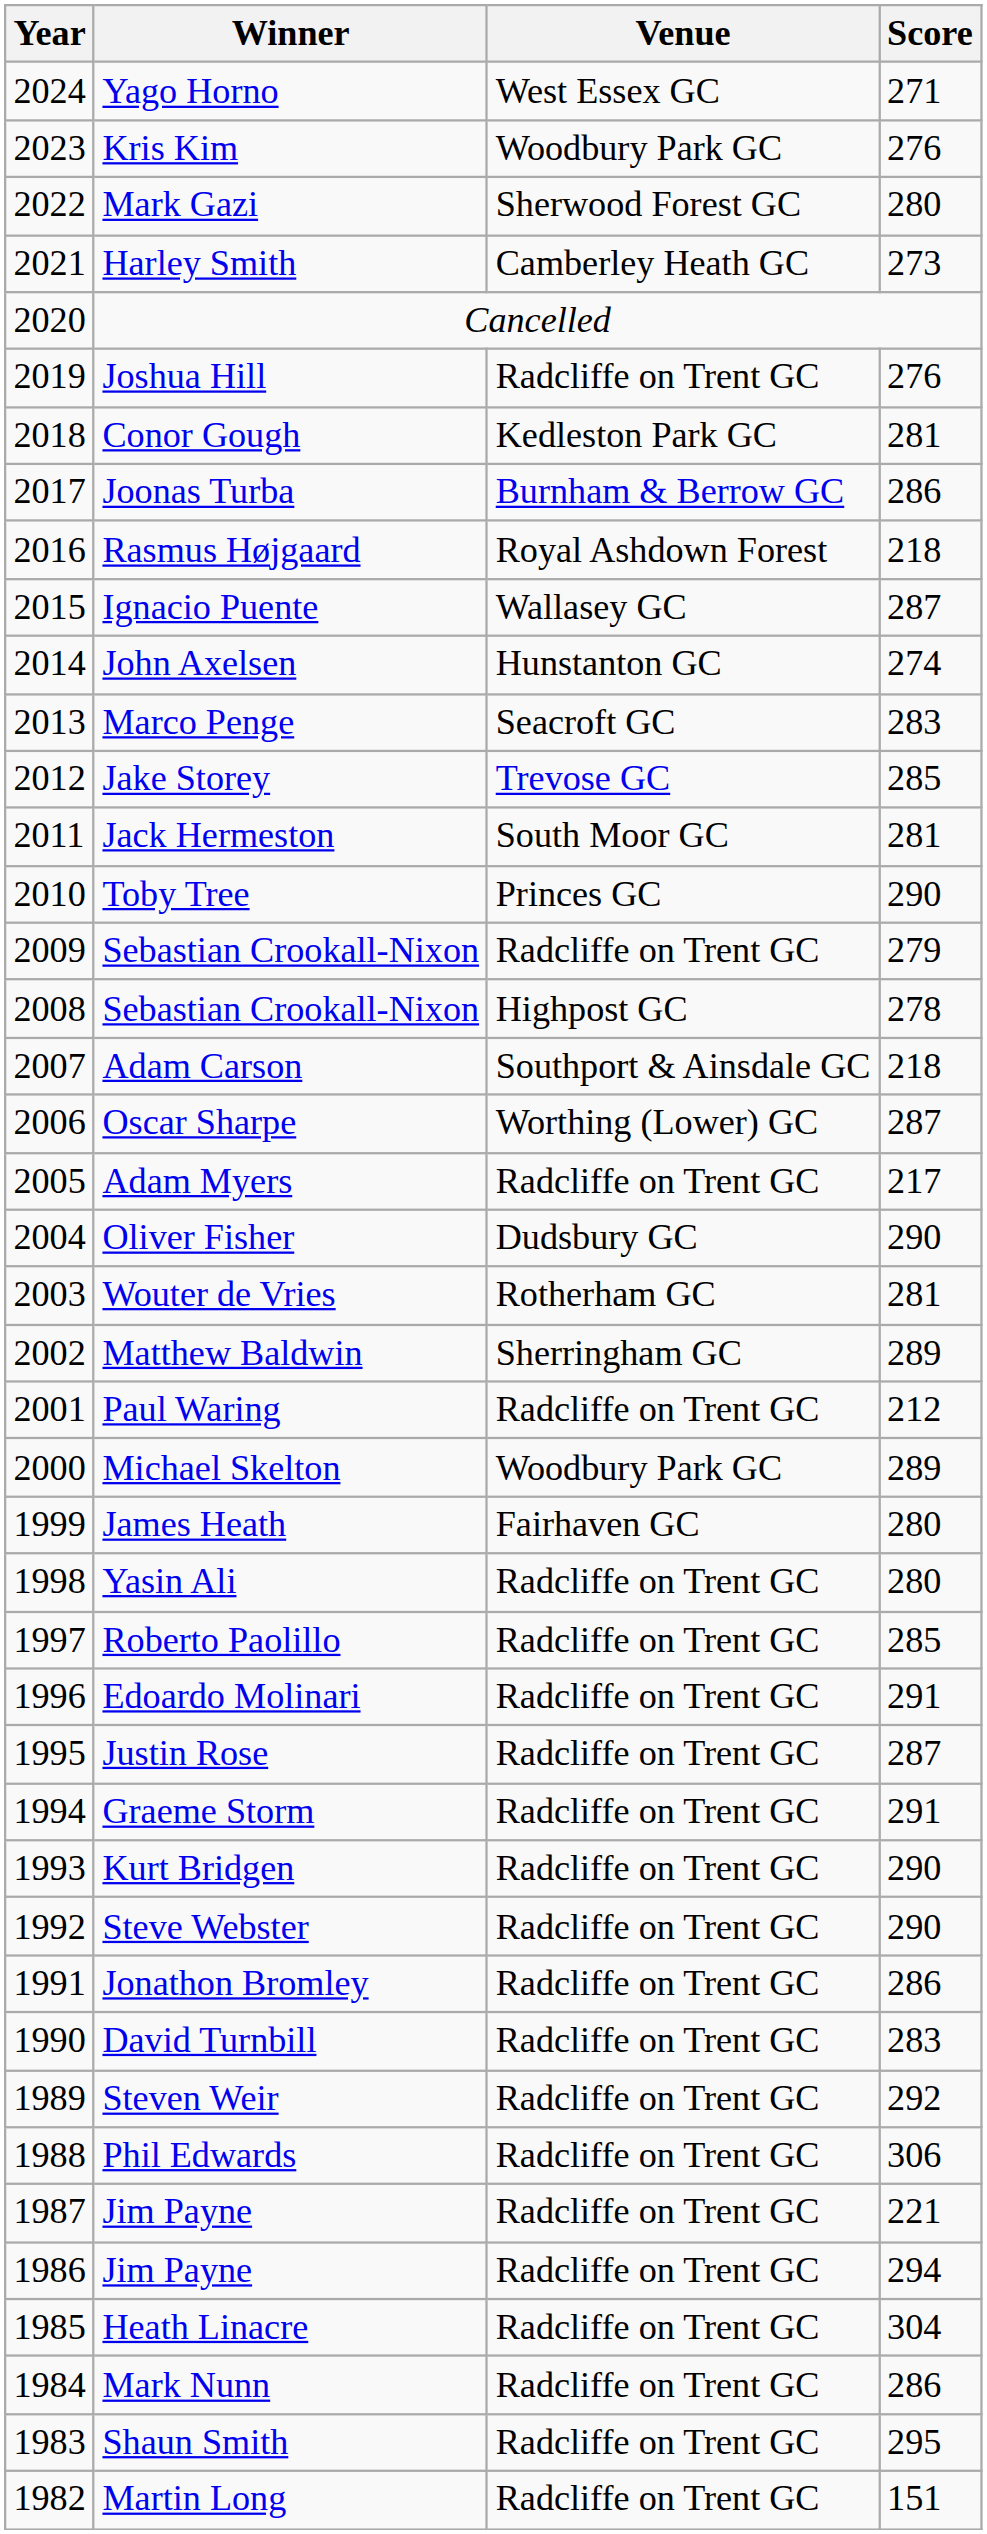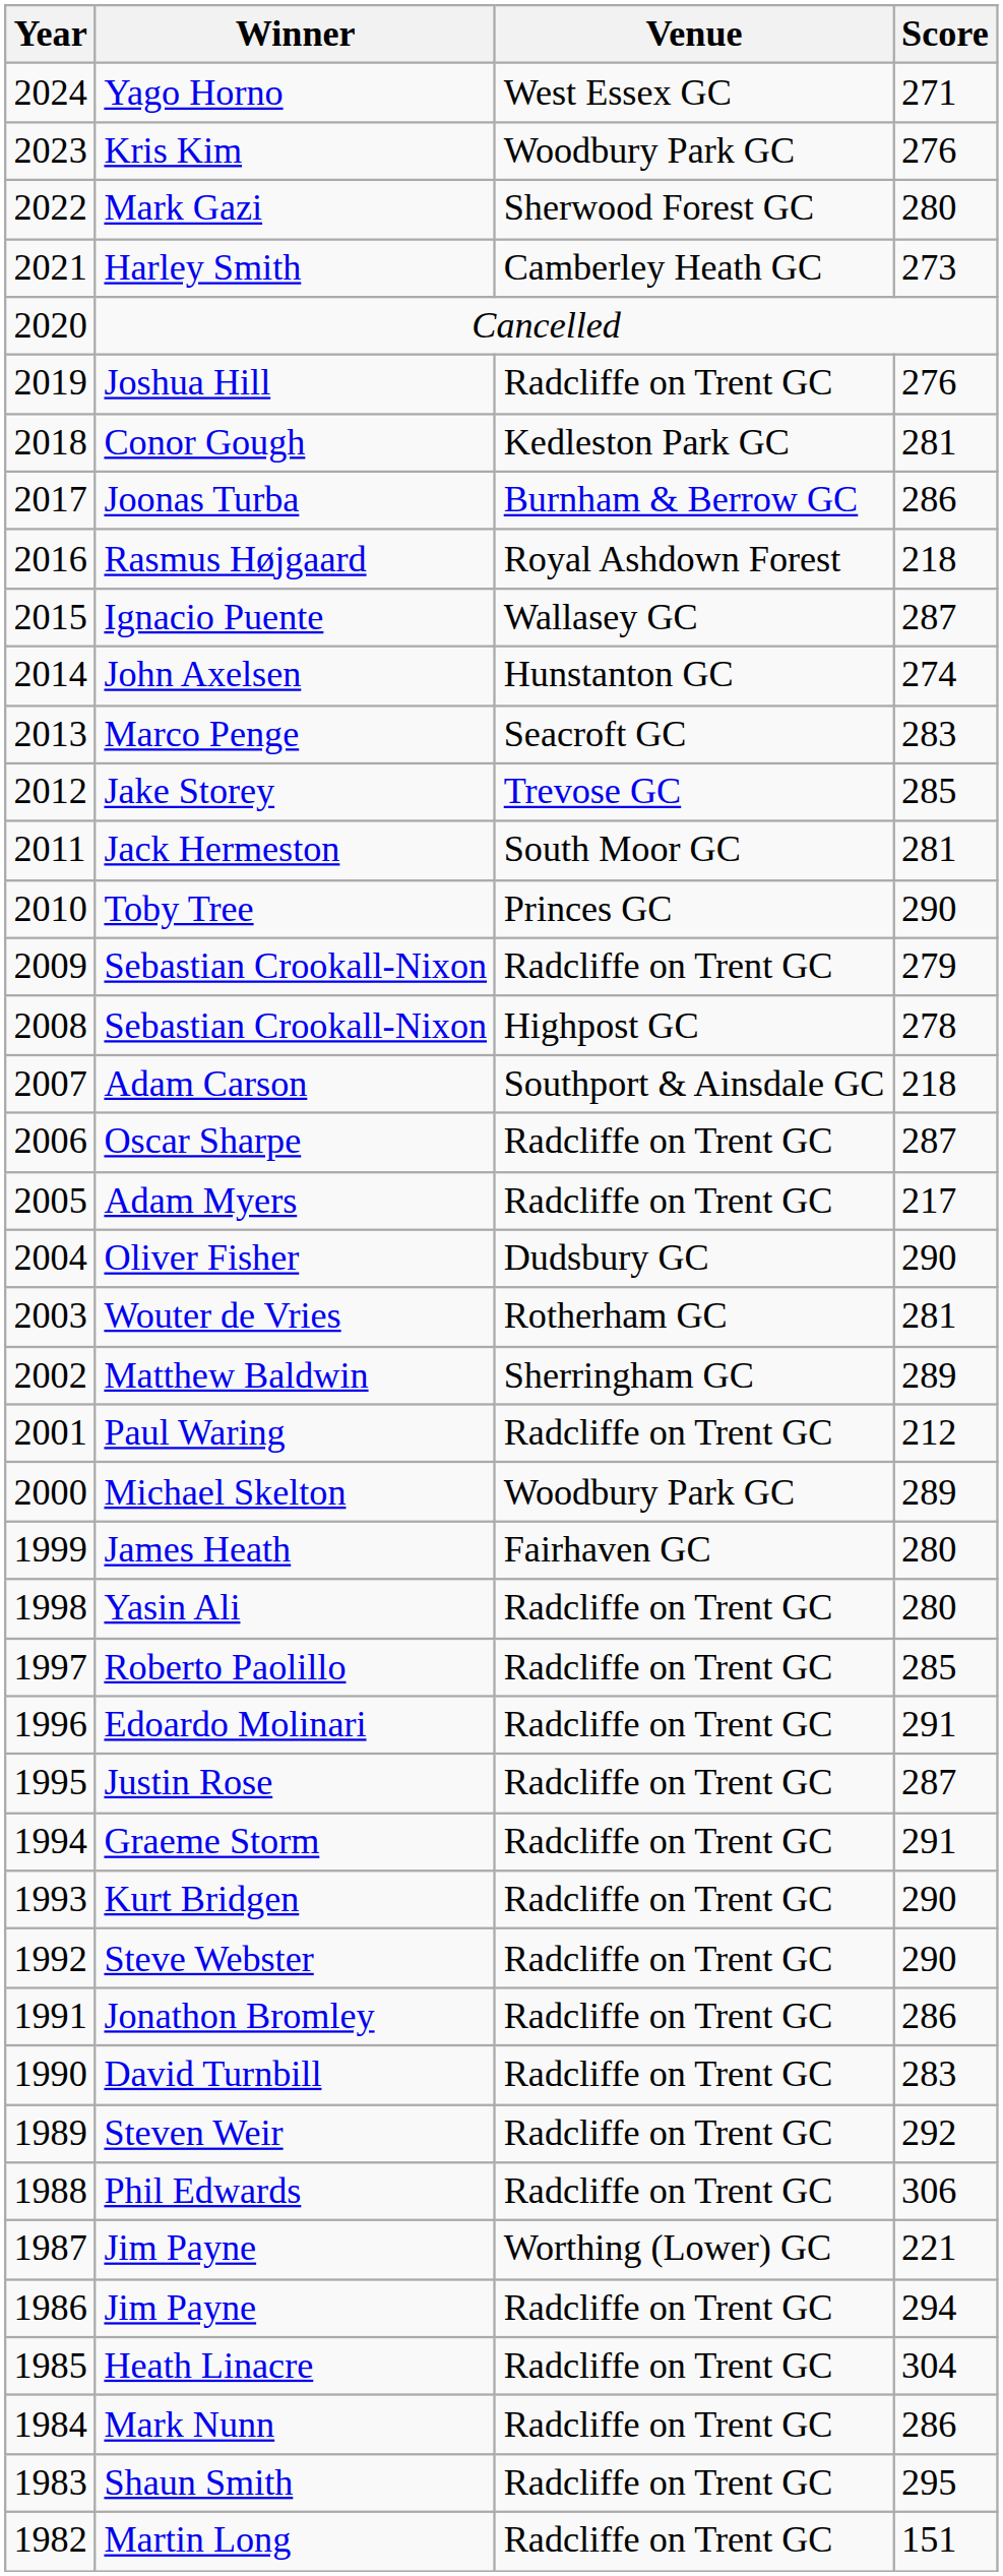 <table class="wikitable">
 <tr>
 <th>Year</th>
 <th>Winner</th>
 <th>Venue</th>
 <th>Score</th>
 </tr>
 <tr>
 <td>2024</td>
 <td><a href='#'>Yago Horno</a></td>
 <td>West Essex GC</td>
 <td>271</td>
 </tr>
 <tr>
 <td>2023</td>
 <td><a href='#'>Kris Kim</a></td>
 <td>Woodbury Park GC</td>
 <td>276</td>
 </tr>
 <tr>
 <td>2022</td>
 <td><a href='#'>Mark Gazi</a></td>
 <td>Sherwood Forest GC</td>
 <td>280</td>
 </tr>
 <tr>
 <td>2021</td>
 <td><a href='#'>Harley Smith</a></td>
 <td>Camberley Heath GC</td>
 <td>273</td>
 </tr>
 <tr>
 <td>2020</td>
 <td colspan=3 align=center><em>Cancelled</em></td>
 </tr>
 <tr>
 <td>2019</td>
 <td><a href='#'>Joshua Hill</a></td>
 <td>Radcliffe on Trent GC</td>
 <td>276</td>
 </tr>
 <tr>
 <td>2018</td>
 <td><a href='#'>Conor Gough</a></td>
 <td>Kedleston Park GC</td>
 <td>281</td>
 </tr>
 <tr>
 <td>2017</td>
 <td><a href='#'>Joonas Turba</a></td>
 <td><a href='#'>Burnham & Berrow GC</a></td>
 <td>286</td>
 </tr>
 <tr>
 <td>2016</td>
 <td><a href='#'>Rasmus Højgaard</a></td>
 <td>Royal Ashdown Forest</td>
 <td>218</td>
 </tr>
 <tr>
 <td>2015</td>
 <td><a href='#'>Ignacio Puente</a></td>
 <td>Wallasey GC</td>
 <td>287</td>
 </tr>
 <tr>
 <td>2014</td>
 <td><a href='#'>John Axelsen</a></td>
 <td>Hunstanton GC</td>
 <td>274</td>
 </tr>
 <tr>
 <td>2013</td>
 <td><a href='#'>Marco Penge</a></td>
 <td>Seacroft GC</td>
 <td>283</td>
 </tr>
 <tr>
 <td>2012</td>
 <td><a href='#'>Jake Storey</a></td>
 <td><a href='#'>Trevose GC</a></td>
 <td>285</td>
 </tr>
 <tr>
 <td>2011</td>
 <td><a href='#'>Jack Hermeston</a></td>
 <td>South Moor GC</td>
 <td>281</td>
 </tr>
 <tr>
 <td>2010</td>
 <td><a href='#'>Toby Tree</a></td>
 <td>Princes GC</td>
 <td>290</td>
 </tr>
 <tr>
 <td>2009</td>
 <td><a href='#'>Sebastian Crookall-Nixon</a></td>
 <td>Radcliffe on Trent GC</td>
 <td>279</td>
 </tr>
 <tr>
 <td>2008</td>
 <td><a href='#'>Sebastian Crookall-Nixon</a></td>
 <td>Highpost GC</td>
 <td>278</td>
 </tr>
 <tr>
 <td>2007</td>
 <td><a href='#'>Adam Carson</a></td>
 <td>Southport & Ainsdale GC</td>
 <td>218</td>
 </tr>
 <tr>
 <td>2006</td>
 <td><a href='#'>Oscar Sharpe</a></td>
-<td>Worthing (Lower) GC</td>
+<td>Radcliffe on Trent GC</td>
 <td>287</td>
 </tr>
 <tr>
 <td>2005</td>
 <td><a href='#'>Adam Myers</a></td>
 <td>Radcliffe on Trent GC</td>
 <td>217</td>
 </tr>
 <tr>
 <td>2004</td>
 <td><a href='#'>Oliver Fisher</a></td>
 <td>Dudsbury GC</td>
 <td>290</td>
 </tr>
 <tr>
 <td>2003</td>
 <td><a href='#'>Wouter de Vries</a></td>
 <td>Rotherham GC</td>
 <td>281</td>
 </tr>
 <tr>
 <td>2002</td>
 <td><a href='#'>Matthew Baldwin</a></td>
 <td>Sherringham GC</td>
 <td>289</td>
 </tr>
 <tr>
 <td>2001</td>
 <td><a href='#'>Paul Waring</a></td>
 <td>Radcliffe on Trent GC</td>
 <td>212</td>
 </tr>
 <tr>
 <td>2000</td>
 <td><a href='#'>Michael Skelton</a></td>
 <td>Woodbury Park GC</td>
 <td>289</td>
 </tr>
 <tr>
 <td>1999</td>
 <td><a href='#'>James Heath</a></td>
 <td>Fairhaven GC</td>
 <td>280</td>
 </tr>
 <tr>
 <td>1998</td>
 <td><a href='#'>Yasin Ali</a></td>
 <td>Radcliffe on Trent GC</td>
 <td>280</td>
 </tr>
 <tr>
 <td>1997</td>
 <td><a href='#'>Roberto Paolillo</a></td>
 <td>Radcliffe on Trent GC</td>
 <td>285</td>
 </tr>
 <tr>
 <td>1996</td>
 <td><a href='#'>Edoardo Molinari</a></td>
 <td>Radcliffe on Trent GC</td>
 <td>291</td>
 </tr>
 <tr>
 <td>1995</td>
 <td><a href='#'>Justin Rose</a></td>
 <td>Radcliffe on Trent GC</td>
 <td>287</td>
 </tr>
 <tr>
 <td>1994</td>
 <td><a href='#'>Graeme Storm</a></td>
 <td>Radcliffe on Trent GC</td>
 <td>291</td>
 </tr>
 <tr>
 <td>1993</td>
 <td><a href='#'>Kurt Bridgen</a></td>
 <td>Radcliffe on Trent GC</td>
 <td>290</td>
 </tr>
 <tr>
 <td>1992</td>
 <td><a href='#'>Steve Webster</a></td>
 <td>Radcliffe on Trent GC</td>
 <td>290</td>
 </tr>
 <tr>
 <td>1991</td>
 <td><a href='#'>Jonathon Bromley</a></td>
 <td>Radcliffe on Trent GC</td>
 <td>286</td>
 </tr>
 <tr>
 <td>1990</td>
 <td><a href='#'>David Turnbill</a></td>
 <td>Radcliffe on Trent GC</td>
 <td>283</td>
 </tr>
 <tr>
 <td>1989</td>
 <td><a href='#'>Steven Weir</a></td>
 <td>Radcliffe on Trent GC</td>
 <td>292</td>
 </tr>
 <tr>
 <td>1988</td>
 <td><a href='#'>Phil Edwards</a></td>
 <td>Radcliffe on Trent GC</td>
 <td>306</td>
 </tr>
 <tr>
 <td>1987</td>
 <td><a href='#'>Jim Payne</a></td>
-<td>Radcliffe on Trent GC</td>
+<td>Worthing (Lower) GC</td>
 <td>221</td>
 </tr>
 <tr>
 <td>1986</td>
 <td><a href='#'>Jim Payne</a></td>
 <td>Radcliffe on Trent GC</td>
 <td>294</td>
 </tr>
 <tr>
 <td>1985</td>
 <td><a href='#'>Heath Linacre</a></td>
 <td>Radcliffe on Trent GC</td>
 <td>304</td>
 </tr>
 <tr>
 <td>1984</td>
 <td><a href='#'>Mark Nunn</a></td>
 <td>Radcliffe on Trent GC</td>
 <td>286</td>
 </tr>
 <tr>
 <td>1983</td>
 <td><a href='#'>Shaun Smith</a></td>
 <td>Radcliffe on Trent GC</td>
 <td>295</td>
 </tr>
 <tr>
 <td>1982</td>
 <td><a href='#'>Martin Long</a></td>
 <td>Radcliffe on Trent GC</td>
 <td>151</td>
 </tr>
 </table>
